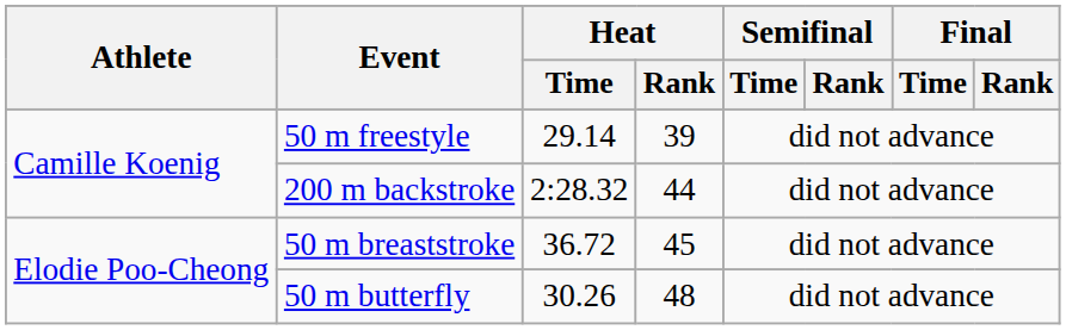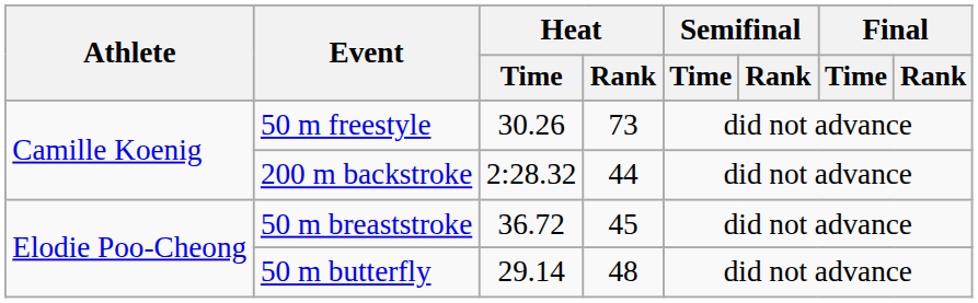 <table class="wikitable" style="text-align:center; font-size:90%">
 <tr>
 <th rowspan="2">Athlete</th>
 <th rowspan="2">Event</th>
 <th colspan="2">Heat</th>
 <th colspan="2">Semifinal</th>
 <th colspan="2">Final</th>
 </tr>
 <tr style="font-size:95%">
 <th>Time</th>
 <th>Rank</th>
 <th>Time</th>
 <th>Rank</th>
 <th>Time</th>
 <th>Rank</th>
 </tr>
 <tr>
 <td align=left rowspan=2><a href='#'>Camille Koenig</a></td>
 <td align=left><a href='#'>50 m freestyle</a></td>
-<td>29.14</td>
-<td>39</td>
+<td>30.26</td>
+<td>73</td>
 <td colspan=4>did not advance</td>
 </tr>
 <tr>
 <td align=left><a href='#'>200 m backstroke</a></td>
 <td>2:28.32</td>
 <td>44</td>
 <td colspan=4>did not advance</td>
 </tr>
 <tr>
 <td align=left rowspan=2><a href='#'>Elodie Poo-Cheong</a></td>
 <td align=left><a href='#'>50 m breaststroke</a></td>
 <td>36.72</td>
 <td>45</td>
 <td colspan=4>did not advance</td>
 </tr>
 <tr>
 <td align=left><a href='#'>50 m butterfly</a></td>
-<td>30.26</td>
+<td>29.14</td>
 <td>48</td>
 <td colspan=4>did not advance</td>
 </tr>
 </table>
